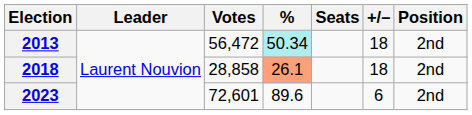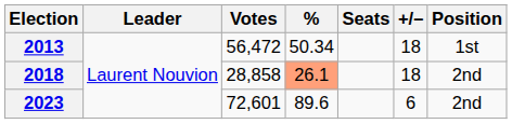 <table class="wikitable" style="text-align:center">
 <tr>
 <th>Election</th>
 <th>Leader</th>
 <th><strong>Votes</strong></th>
 <th><strong>%</strong></th>
 <th><strong>Seats</strong></th>
 <th>+/–</th>
 <th><strong>Position</strong></th>
 </tr>
 <tr>
 <th><a href='#'>2013</a></th>
 <td rowspan="3"><a href='#'>Laurent Nouvion</a></td>
 <td>56,472</td>
-<td style="background: paleturquoise;">50.34</td>
+<td>50.34</td>
 <td></td>
 <td> 18</td>
-<td> 2nd</td>
+<td> 1st</td>
 </tr>
 <tr>
 <th><a href='#'>2018</a></th>
 <td>28,858</td>
 <td style="background: lightsalmon;">26.1</td>
 <td></td>
 <td> 18</td>
 <td> 2nd</td>
 </tr>
 <tr>
 <th><a href='#'>2023</a></th>
 <td>72,601</td>
 <td>89.6</td>
 <td></td>
 <td> 6</td>
 <td> 2nd</td>
 </tr>
 </table>
